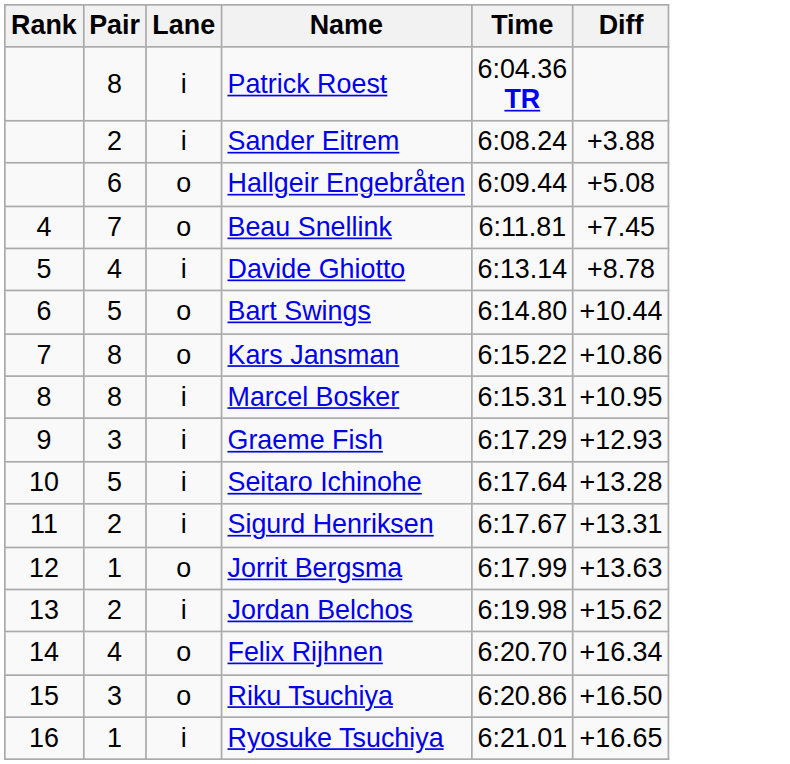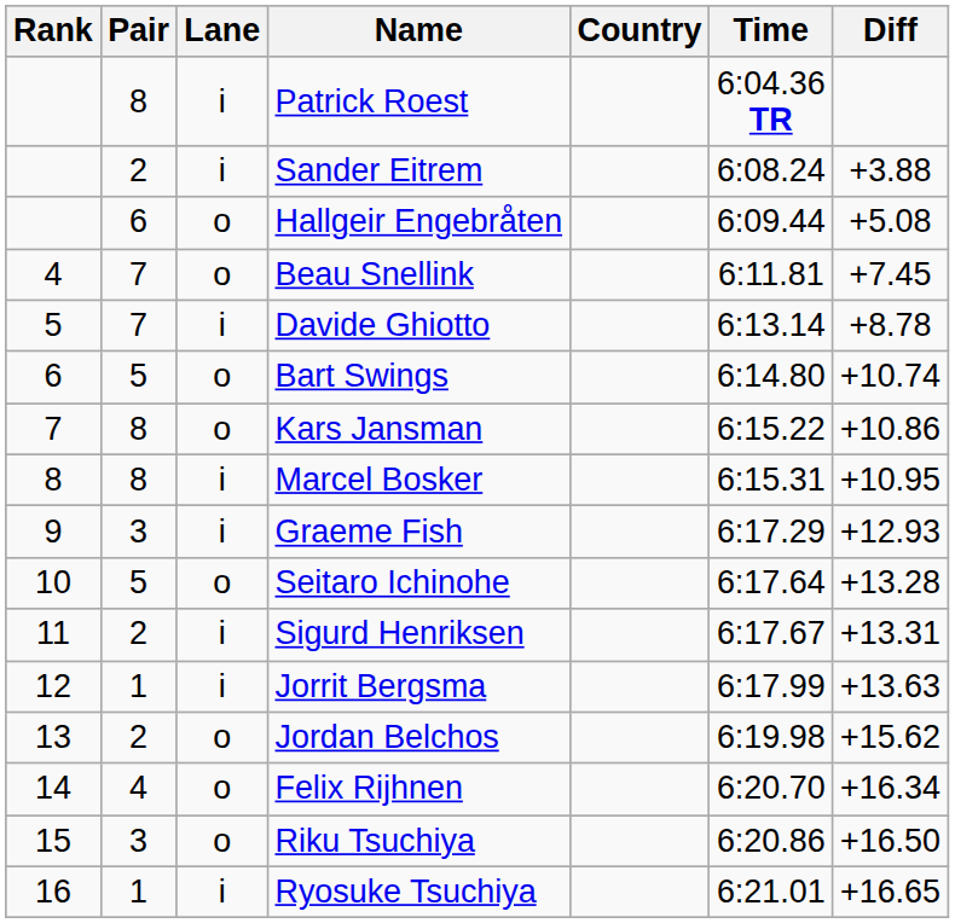 <table class="wikitable sortable" style="text-align:center">
 <tr>
 <th>Rank</th>
 <th>Pair</th>
 <th>Lane</th>
 <th>Name</th>
+<th>Country</th>
 <th>Time</th>
 <th>Diff</th>
 </tr>
 <tr>
 <td></td>
 <td>8</td>
 <td>i</td>
 <td align=left><a href='#'>Patrick Roest</a></td>
+<td align=left></td>
 <td>6:04.36<br><strong><a href='#'>TR</a></strong></td>
 <td></td>
 </tr>
 <tr>
 <td></td>
 <td>2</td>
 <td>i</td>
 <td align=left><a href='#'>Sander Eitrem</a></td>
+<td align=left></td>
 <td>6:08.24</td>
 <td>+3.88</td>
 </tr>
 <tr>
 <td></td>
 <td>6</td>
 <td>o</td>
 <td align=left><a href='#'>Hallgeir Engebråten</a></td>
+<td align=left></td>
 <td>6:09.44</td>
 <td>+5.08</td>
 </tr>
 <tr>
 <td>4</td>
 <td>7</td>
 <td>o</td>
 <td align=left><a href='#'>Beau Snellink</a></td>
+<td align=left></td>
 <td>6:11.81</td>
 <td>+7.45</td>
 </tr>
 <tr>
 <td>5</td>
-<td>4</td>
+<td>7</td>
 <td>i</td>
 <td align=left><a href='#'>Davide Ghiotto</a></td>
+<td align=left></td>
 <td>6:13.14</td>
 <td>+8.78</td>
 </tr>
 <tr>
 <td>6</td>
 <td>5</td>
 <td>o</td>
 <td align=left><a href='#'>Bart Swings</a></td>
+<td align=left></td>
 <td>6:14.80</td>
-<td>+10.44</td>
+<td>+10.74</td>
 </tr>
 <tr>
 <td>7</td>
 <td>8</td>
 <td>o</td>
 <td align=left><a href='#'>Kars Jansman</a></td>
+<td align=left></td>
 <td>6:15.22</td>
 <td>+10.86</td>
 </tr>
 <tr>
 <td>8</td>
 <td>8</td>
 <td>i</td>
 <td align=left><a href='#'>Marcel Bosker</a></td>
+<td align=left></td>
 <td>6:15.31</td>
 <td>+10.95</td>
 </tr>
 <tr>
 <td>9</td>
 <td>3</td>
 <td>i</td>
 <td align=left><a href='#'>Graeme Fish</a></td>
+<td align=left></td>
 <td>6:17.29</td>
 <td>+12.93</td>
 </tr>
 <tr>
 <td>10</td>
 <td>5</td>
-<td>i</td>
+<td>o</td>
 <td align=left><a href='#'>Seitaro Ichinohe</a></td>
+<td align=left></td>
 <td>6:17.64</td>
 <td>+13.28</td>
 </tr>
 <tr>
 <td>11</td>
 <td>2</td>
 <td>i</td>
 <td align=left><a href='#'>Sigurd Henriksen</a></td>
+<td align=left></td>
 <td>6:17.67</td>
 <td>+13.31</td>
 </tr>
 <tr>
 <td>12</td>
 <td>1</td>
-<td>o</td>
+<td>i</td>
 <td align=left><a href='#'>Jorrit Bergsma</a></td>
+<td align=left></td>
 <td>6:17.99</td>
 <td>+13.63</td>
 </tr>
 <tr>
 <td>13</td>
 <td>2</td>
-<td>i</td>
+<td>o</td>
 <td align=left><a href='#'>Jordan Belchos</a></td>
+<td align=left></td>
 <td>6:19.98</td>
 <td>+15.62</td>
 </tr>
 <tr>
 <td>14</td>
 <td>4</td>
 <td>o</td>
 <td align=left><a href='#'>Felix Rijhnen</a></td>
+<td align=left></td>
 <td>6:20.70</td>
 <td>+16.34</td>
 </tr>
 <tr>
 <td>15</td>
 <td>3</td>
 <td>o</td>
 <td align=left><a href='#'>Riku Tsuchiya</a></td>
+<td align=left></td>
 <td>6:20.86</td>
 <td>+16.50</td>
 </tr>
 <tr>
 <td>16</td>
 <td>1</td>
 <td>i</td>
 <td align=left><a href='#'>Ryosuke Tsuchiya</a></td>
+<td align=left></td>
 <td>6:21.01</td>
 <td>+16.65</td>
 </tr>
 </table>
